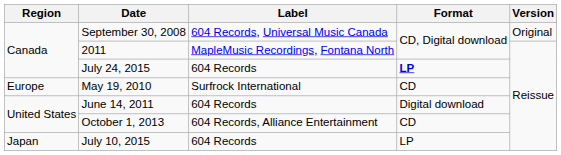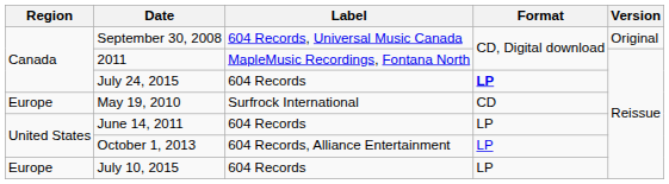 <table class="sortable wikitable">
 <tr>
 <th>Region</th>
 <th>Date</th>
 <th>Label</th>
 <th>Format</th>
 <th>Version</th>
 </tr>
 <tr>
 <td rowspan="3">Canada</td>
 <td>September 30, 2008</td>
 <td><a href='#'>604 Records</a>, <a href='#'>Universal Music Canada</a></td>
 <td rowspan="2">CD, Digital download</td>
 <td>Original</td>
 </tr>
 <tr>
 <td>2011</td>
 <td><a href='#'>MapleMusic Recordings</a>, <a href='#'>Fontana North</a></td>
 <td rowspan="6">Reissue</td>
 </tr>
 <tr>
 <td>July 24, 2015</td>
 <td>604 Records</td>
 <td><strong><a href='#'>LP</a></strong></td>
 </tr>
 <tr>
 <td>Europe</td>
 <td>May 19, 2010</td>
 <td>Surfrock International</td>
 <td>CD</td>
 </tr>
 <tr>
 <td rowspan="2">United States</td>
 <td>June 14, 2011</td>
 <td>604 Records</td>
-<td>Digital download</td>
+<td>LP</td>
 </tr>
 <tr>
 <td>October 1, 2013</td>
 <td>604 Records, Alliance Entertainment</td>
-<td>CD</td>
+<td><a href='#'>LP</a></td>
 </tr>
 <tr>
-<td>Japan</td>
+<td>Europe</td>
 <td>July 10, 2015</td>
 <td>604 Records</td>
 <td>LP</td>
 </tr>
 </table>
